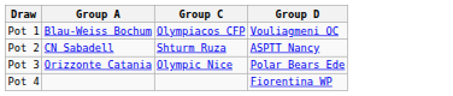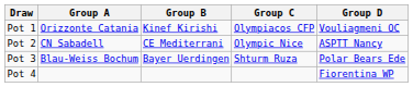 <table class="wikitable">
 <tr>
 <th>Draw</th>
 <th>Group A</th>
+<th>Group B</th>
 <th>Group C</th>
 <th>Group D</th>
 </tr>
 <tr>
 <td>Pot 1</td>
-<td> <a href='#'>Blau-Weiss Bochum</a></td>
+<td> <a href='#'>Orizzonte Catania</a></td>
+<td> <a href='#'>Kinef Kirishi</a></td>
 <td> <a href='#'>Olympiacos CFP</a></td>
 <td><a href='#'>Vouliagmeni OC</a></td>
 </tr>
 <tr>
 <td>Pot 2</td>
 <td> <a href='#'>CN Sabadell</a></td>
-<td> <a href='#'>Shturm Ruza</a></td>
+<td> <a href='#'>CE Mediterrani</a></td>
+<td> <a href='#'>Olympic Nice</a></td>
 <td> <a href='#'>ASPTT Nancy</a></td>
 </tr>
 <tr>
 <td>Pot 3</td>
-<td> <a href='#'>Orizzonte Catania</a></td>
-<td> <a href='#'>Olympic Nice</a></td>
+<td> <a href='#'>Blau-Weiss Bochum</a></td>
+<td> <a href='#'>Bayer Uerdingen</a></td>
+<td> <a href='#'>Shturm Ruza</a></td>
 <td> <a href='#'>Polar Bears Ede</a></td>
 </tr>
 <tr>
 <td>Pot 4</td>
 <td></td>
 <td></td>
+<td></td>
 <td> <a href='#'>Fiorentina WP</a></td>
 </tr>
 </table>
